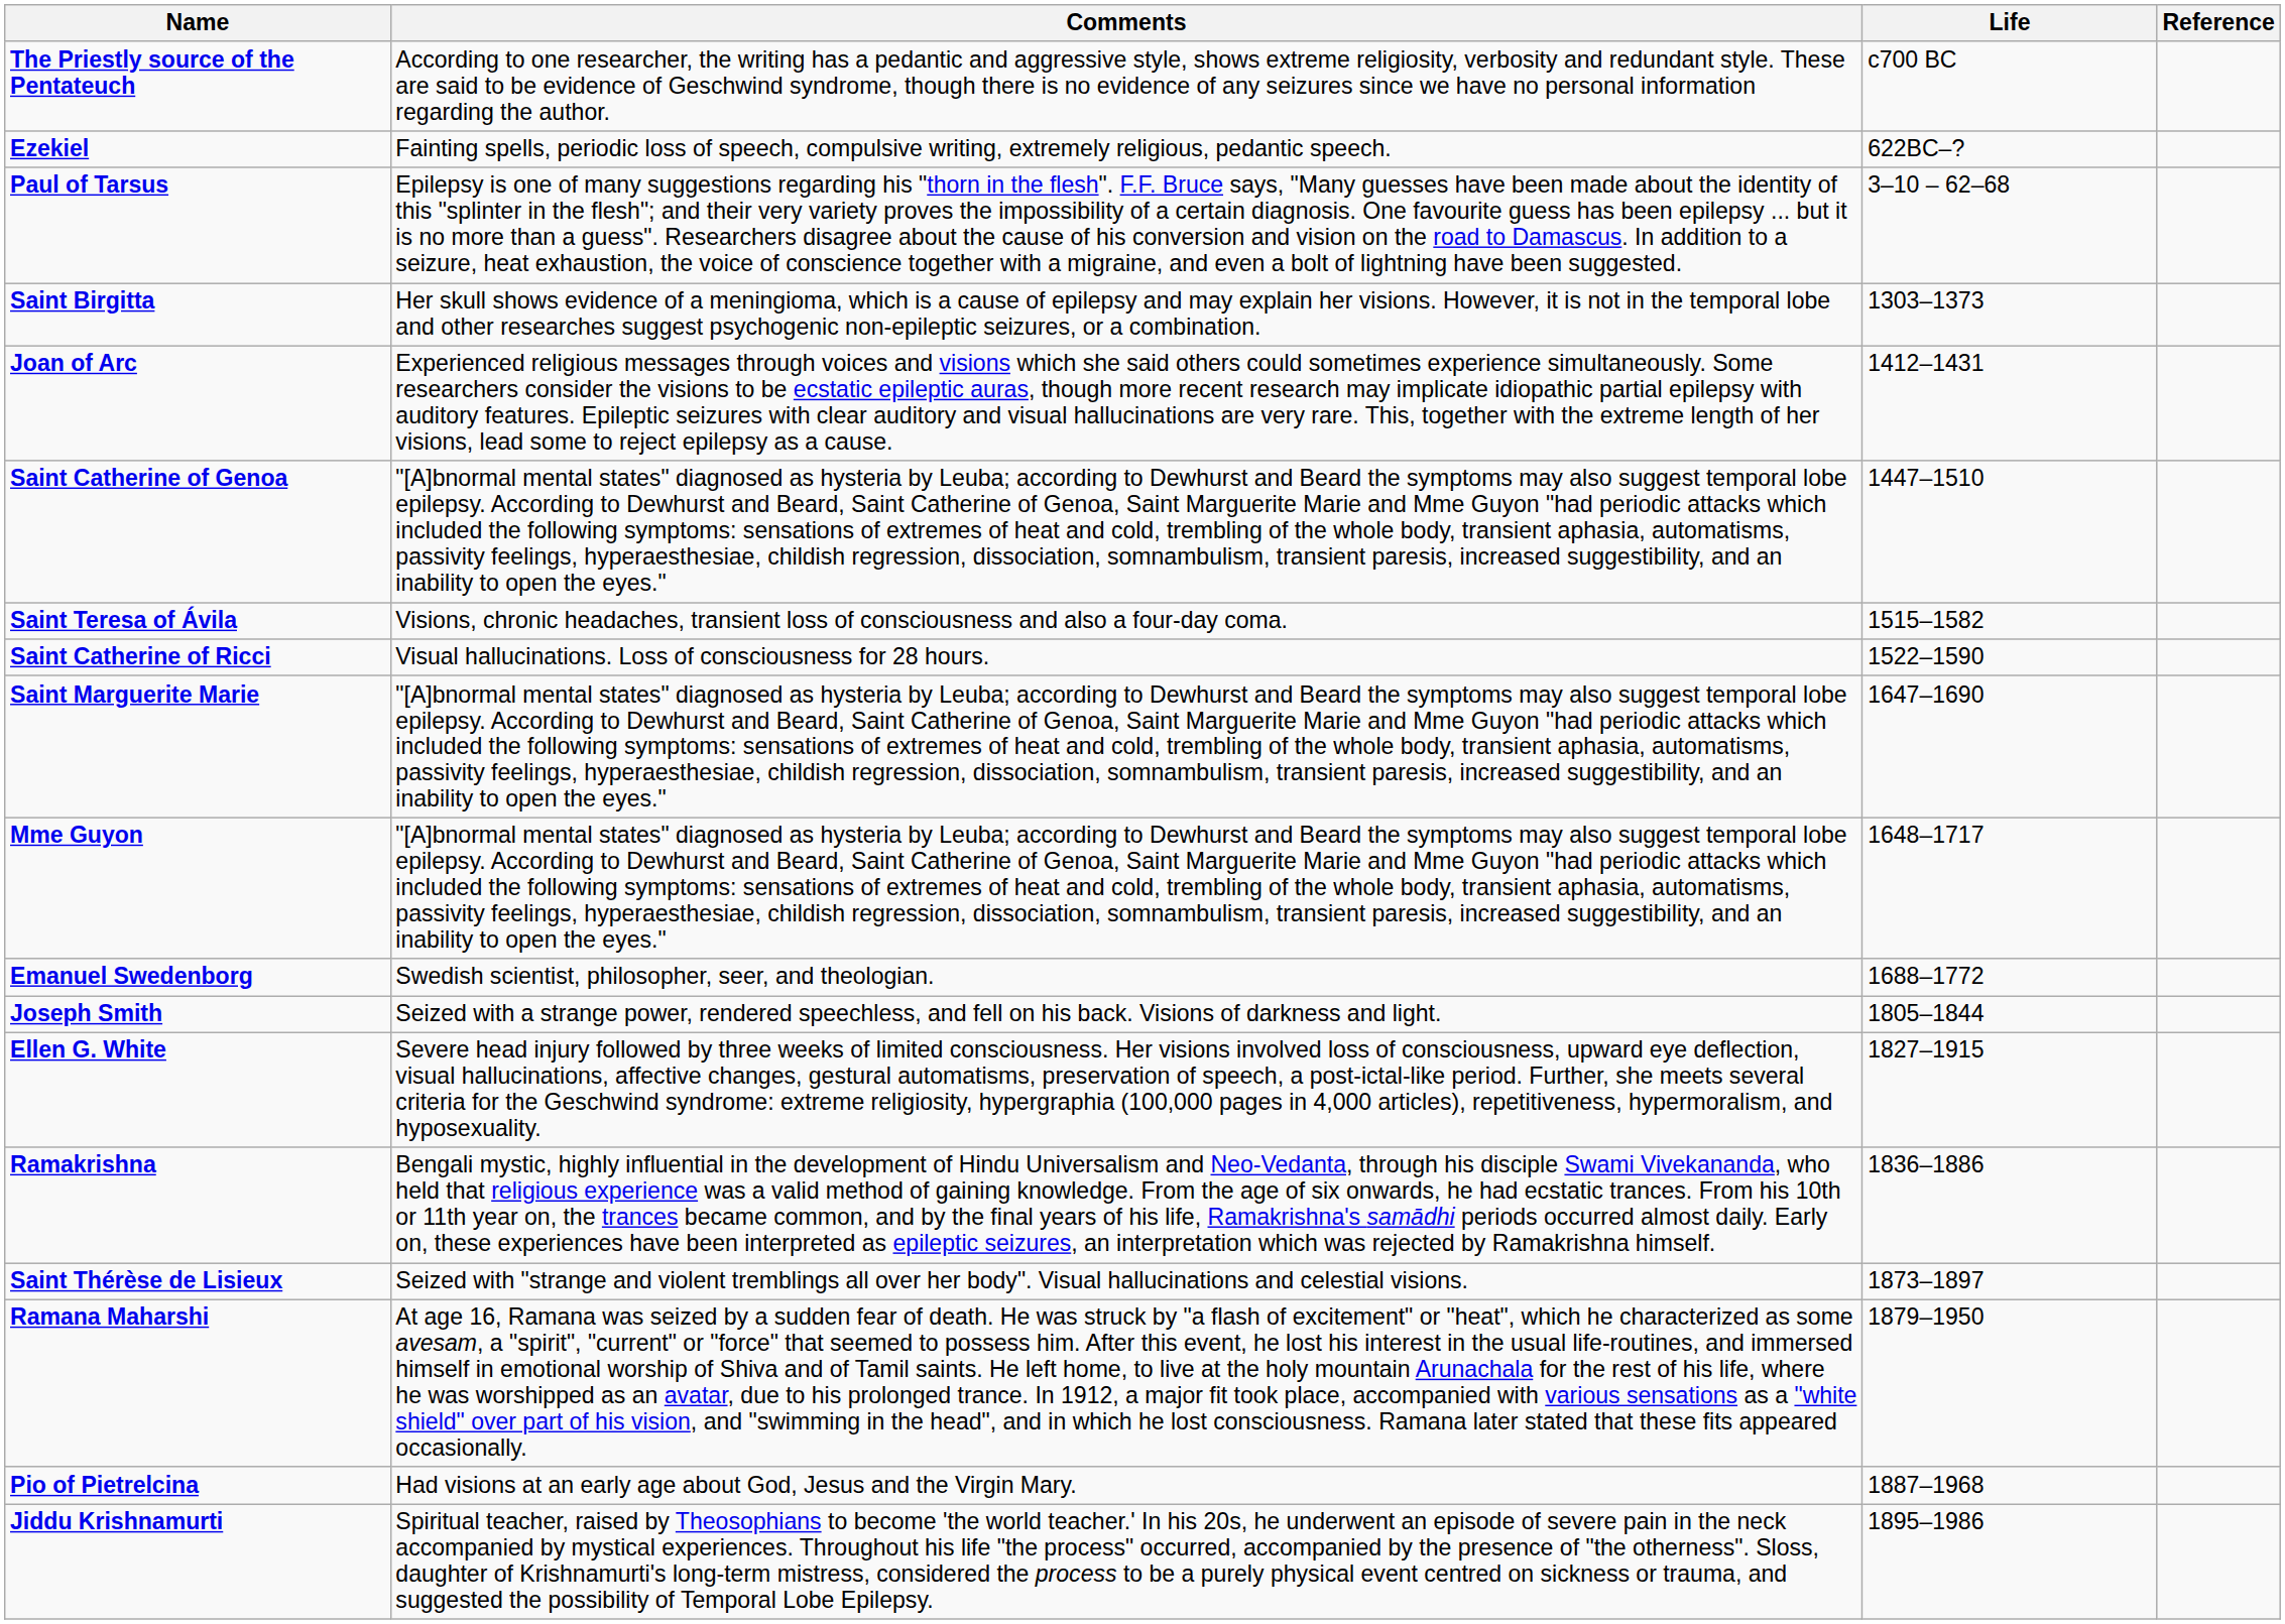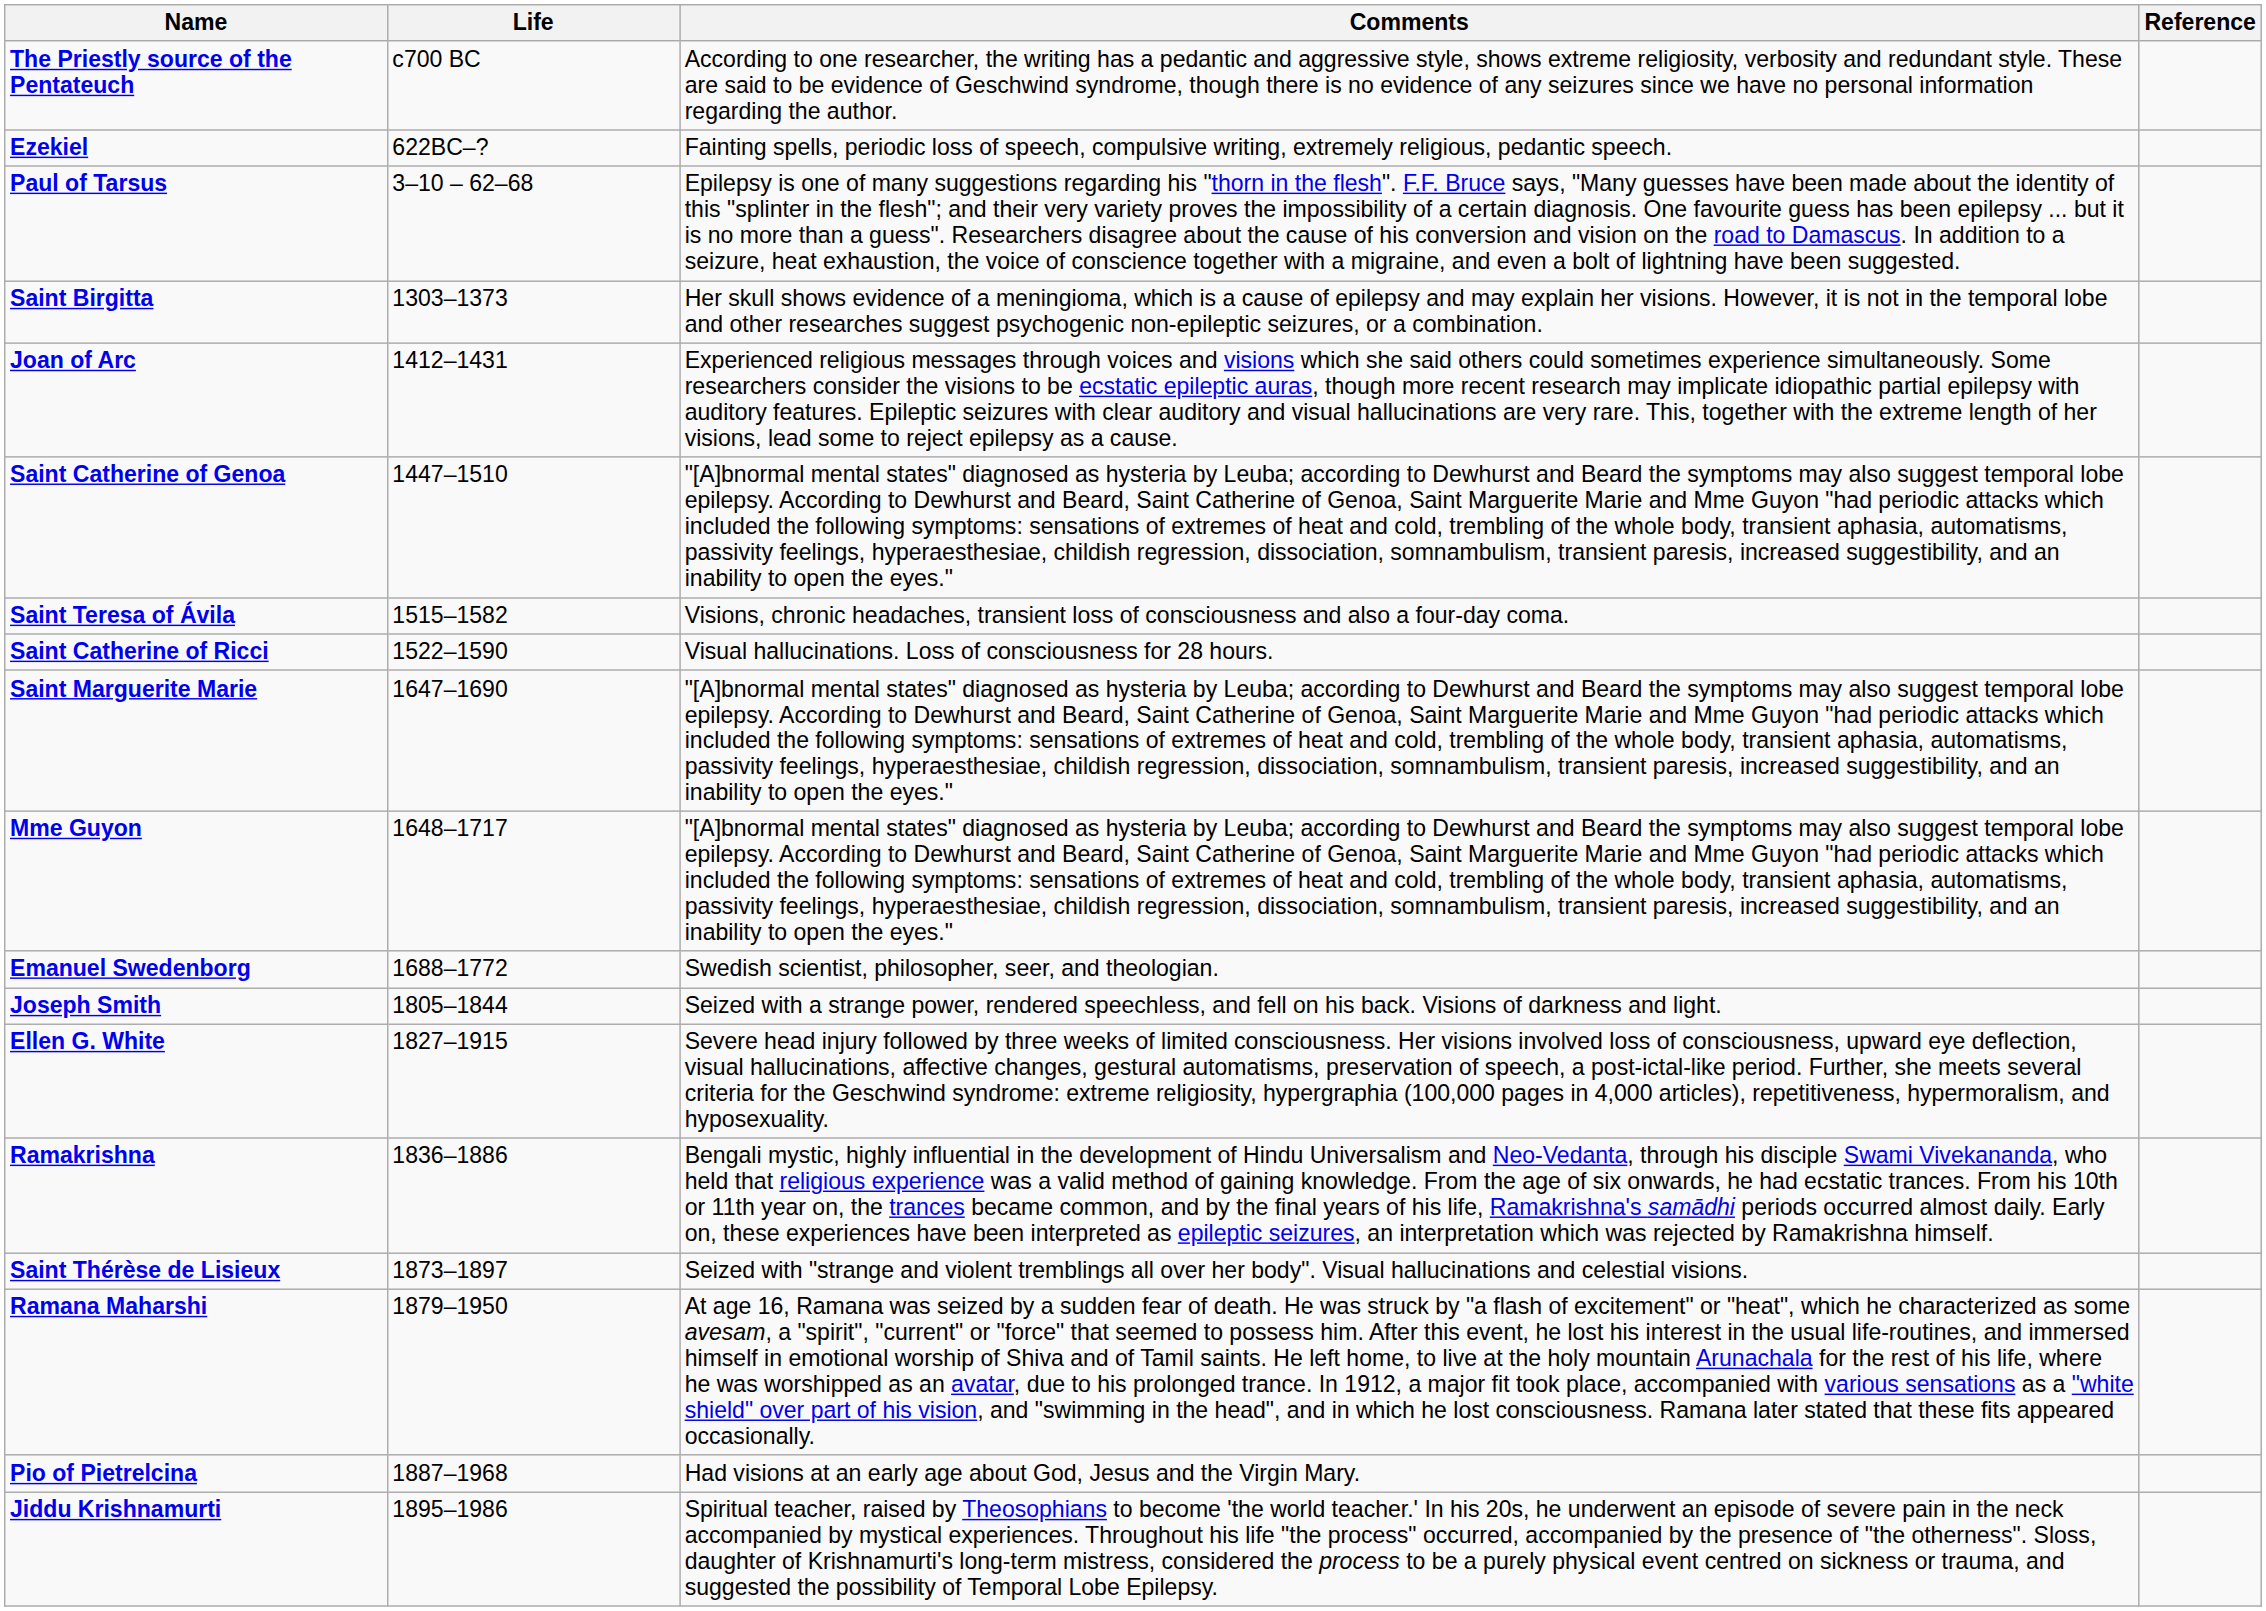 <table class=wikitable>
 <tr>
 <th style="width:17%;">Name</th>
+<th style="width:13%;">Life</th>
 <th style="width:65%;">Comments</th>
-<th style="width:13%;">Life</th>
 <th style="width:5%;">Reference</th>
 </tr>
 <tr valign="top">
 <td><strong><a href='#'>The Priestly source of the Pentateuch</a></strong></td>
+<td>c700 BC</td>
 <td>According to one researcher, the writing has a pedantic and aggressive style, shows extreme religiosity, verbosity and redundant style. These are said to be evidence of Geschwind syndrome, though there is no evidence of any seizures since we have no personal information regarding the author.</td>
-<td>c700 BC</td>
 <td></td>
 </tr>
 <tr valign="top">
 <td><strong><a href='#'>Ezekiel</a></strong></td>
+<td>622BC–?</td>
 <td>Fainting spells, periodic loss of speech, compulsive writing, extremely religious, pedantic speech.</td>
-<td>622BC–?</td>
 <td></td>
 </tr>
 <tr valign="top">
 <td><strong><a href='#'>Paul of Tarsus</a></strong></td>
+<td>3–10 – 62–68</td>
 <td>Epilepsy is one of many suggestions regarding his "<a href='#'>thorn in the flesh</a>". <a href='#'>F.F. Bruce</a> says, "Many guesses have been made about the identity of this "splinter in the flesh"; and their very variety proves the impossibility of a certain diagnosis. One favourite guess has been epilepsy ... but it is no more than a guess". Researchers disagree about the cause of his conversion and vision on the <a href='#'>road to Damascus</a>. In addition to a seizure, heat exhaustion, the voice of conscience together with a migraine, and even a bolt of lightning have been suggested.</td>
-<td>3–10 – 62–68</td>
 <td></td>
 </tr>
 <tr valign="top">
 <td><strong><a href='#'>Saint Birgitta</a></strong></td>
+<td>1303–1373</td>
 <td>Her skull shows evidence of a meningioma, which is a cause of epilepsy and may explain her visions. However, it is not in the temporal lobe and other researches suggest psychogenic non-epileptic seizures, or a combination.</td>
-<td>1303–1373</td>
 <td></td>
 </tr>
 <tr valign="top">
 <td><strong><a href='#'>Joan of Arc</a></strong></td>
+<td>1412–1431</td>
 <td>Experienced religious messages through voices and <a href='#'>visions</a> which she said others could sometimes experience simultaneously. Some researchers consider the visions to be <a href='#'>ecstatic epileptic auras</a>, though more recent research may implicate idiopathic partial epilepsy with auditory features. Epileptic seizures with clear auditory and visual hallucinations are very rare. This, together with the extreme length of her visions, lead some to reject epilepsy as a cause.</td>
-<td>1412–1431</td>
 <td></td>
 </tr>
 <tr valign="top">
 <td><strong><a href='#'>Saint Catherine of Genoa</a></strong></td>
+<td>1447–1510</td>
 <td>"[A]bnormal mental states" diagnosed as hysteria by Leuba; according to Dewhurst and Beard the symptoms may also suggest temporal lobe epilepsy. According to Dewhurst and Beard, Saint Catherine of Genoa, Saint Marguerite Marie and Mme Guyon "had periodic attacks which included the following symptoms: sensations of extremes of heat and cold, trembling of the whole body, transient aphasia, automatisms, passivity feelings, hyperaesthesiae, childish regression, dissociation, somnambulism, transient paresis, increased suggestibility, and an inability to open the eyes."</td>
-<td>1447–1510</td>
 <td></td>
 </tr>
 <tr valign="top">
 <td><strong><a href='#'>Saint Teresa of Ávila</a></strong></td>
+<td>1515–1582</td>
 <td>Visions, chronic headaches, transient loss of consciousness and also a four-day coma.</td>
-<td>1515–1582</td>
 <td></td>
 </tr>
 <tr valign="top">
 <td><strong><a href='#'>Saint Catherine of Ricci</a></strong></td>
+<td>1522–1590</td>
 <td>Visual hallucinations. Loss of consciousness for 28 hours.</td>
-<td>1522–1590</td>
 <td></td>
 </tr>
 <tr valign="top">
 <td><strong><a href='#'>Saint Marguerite Marie</a></strong></td>
+<td>1647–1690</td>
 <td>"[A]bnormal mental states" diagnosed as hysteria by Leuba; according to Dewhurst and Beard the symptoms may also suggest temporal lobe epilepsy. According to Dewhurst and Beard, Saint Catherine of Genoa, Saint Marguerite Marie and Mme Guyon "had periodic attacks which included the following symptoms: sensations of extremes of heat and cold, trembling of the whole body, transient aphasia, automatisms, passivity feelings, hyperaesthesiae, childish regression, dissociation, somnambulism, transient paresis, increased suggestibility, and an inability to open the eyes."</td>
-<td>1647–1690</td>
 <td></td>
 </tr>
 <tr valign="top">
 <td><strong><a href='#'>Mme Guyon</a></strong></td>
+<td>1648–1717</td>
 <td>"[A]bnormal mental states" diagnosed as hysteria by Leuba; according to Dewhurst and Beard the symptoms may also suggest temporal lobe epilepsy. According to Dewhurst and Beard, Saint Catherine of Genoa, Saint Marguerite Marie and Mme Guyon "had periodic attacks which included the following symptoms: sensations of extremes of heat and cold, trembling of the whole body, transient aphasia, automatisms, passivity feelings, hyperaesthesiae, childish regression, dissociation, somnambulism, transient paresis, increased suggestibility, and an inability to open the eyes."</td>
-<td>1648–1717</td>
 <td></td>
 </tr>
 <tr valign="top">
 <td><strong><a href='#'>Emanuel Swedenborg</a></strong></td>
+<td>1688–1772</td>
 <td>Swedish scientist, philosopher, seer, and theologian.</td>
-<td>1688–1772</td>
 <td></td>
 </tr>
 <tr valign="top">
 <td><strong><a href='#'>Joseph Smith</a></strong></td>
+<td>1805–1844</td>
 <td>Seized with a strange power, rendered speechless, and fell on his back. Visions of darkness and light.</td>
-<td>1805–1844</td>
 <td></td>
 </tr>
 <tr valign="top">
 <td><strong><a href='#'>Ellen G. White</a></strong></td>
+<td>1827–1915</td>
 <td>Severe head injury followed by three weeks of limited consciousness. Her visions involved loss of consciousness, upward eye deflection, visual hallucinations, affective changes, gestural automatisms, preservation of speech, a post-ictal-like period. Further, she meets several criteria for the Geschwind syndrome: extreme religiosity, hypergraphia (100,000 pages in 4,000 articles), repetitiveness, hypermoralism, and hyposexuality.</td>
-<td>1827–1915</td>
 <td></td>
 </tr>
 <tr valign="top">
 <td><strong><a href='#'>Ramakrishna</a></strong></td>
+<td>1836–1886</td>
 <td>Bengali mystic, highly influential in the development of Hindu Universalism and <a href='#'>Neo-Vedanta</a>, through his disciple <a href='#'>Swami Vivekananda</a>, who held that <a href='#'>religious experience</a> was a valid method of gaining knowledge. From the age of six onwards, he had ecstatic trances. From his 10th or 11th year on, the <a href='#'>trances</a> became common, and by the final years of his life, <a href='#'>Ramakrishna's <em>samādhi</em></a> periods occurred almost daily. Early on, these experiences have been interpreted as <a href='#'>epileptic seizures</a>, an interpretation which was rejected by Ramakrishna himself.</td>
-<td>1836–1886</td>
 <td></td>
 </tr>
 <tr valign="top">
 <td><strong><a href='#'>Saint Thérèse de Lisieux</a></strong></td>
+<td>1873–1897</td>
 <td>Seized with "strange and violent tremblings all over her body". Visual hallucinations and celestial visions.</td>
-<td>1873–1897</td>
 <td></td>
 </tr>
 <tr valign="top">
 <td><strong><a href='#'>Ramana Maharshi</a></strong></td>
+<td>1879–1950</td>
 <td>At age 16, Ramana was seized by a sudden fear of death. He was struck by "a flash of excitement" or "heat", which he characterized as some <em>avesam</em>, a "spirit", "current" or "force" that seemed to possess him. After this event, he lost his interest in the usual life-routines, and immersed himself in emotional worship of Shiva and of Tamil saints. He left home, to live at the holy mountain <a href='#'>Arunachala</a> for the rest of his life, where he was worshipped as an <a href='#'>avatar</a>, due to his prolonged trance. In 1912, a major fit took place, accompanied with <a href='#'>various sensations</a> as a <a href='#'>"white shield" over part of his vision</a>, and "swimming in the head", and in which he lost consciousness. Ramana later stated that these fits appeared occasionally.</td>
-<td>1879–1950</td>
 <td></td>
 </tr>
 <tr valign="top">
 <td><strong><a href='#'>Pio of Pietrelcina</a></strong></td>
+<td>1887–1968</td>
 <td>Had visions at an early age about God, Jesus and the Virgin Mary.</td>
-<td>1887–1968</td>
 <td></td>
 </tr>
 <tr valign="top">
 <td><strong><a href='#'>Jiddu Krishnamurti</a></strong></td>
+<td>1895–1986</td>
 <td>Spiritual teacher, raised by <a href='#'>Theosophians</a> to become 'the world teacher.' In his 20s, he underwent an episode of severe pain in the neck accompanied by mystical experiences. Throughout his life "the process" occurred, accompanied by the presence of "the otherness". Sloss, daughter of Krishnamurti's long-term mistress, considered the <em>process</em> to be a purely physical event centred on sickness or trauma, and suggested the possibility of Temporal Lobe Epilepsy.</td>
-<td>1895–1986</td>
 <td></td>
 </tr>
 </table>
